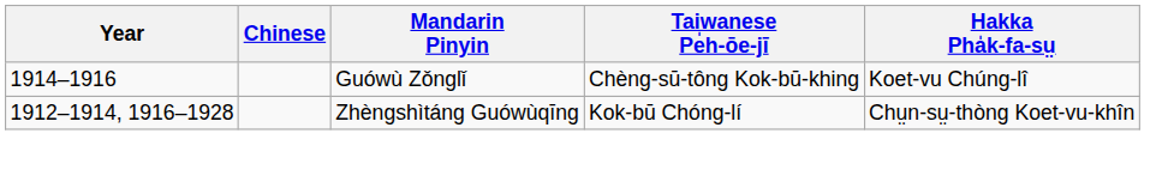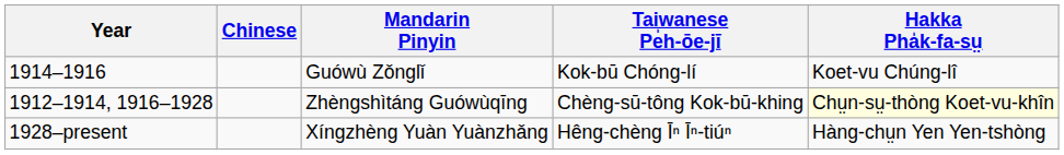 <table class=wikitable>
 <tr>
 <th>Year</th>
 <th><a href='#'>Chinese</a></th>
 <th><a href='#'>Mandarin</a><br><a href='#'>Pinyin</a></th>
 <th><a href='#'>Taiwanese</a><br><a href='#'>Pe̍h-ōe-jī</a></th>
 <th><a href='#'>Hakka</a><br><a href='#'>Pha̍k-fa-sṳ</a></th>
 </tr>
 <tr>
 <td>1914–1916</td>
 <td align=center></td>
 <td>Guówù Zǒnglǐ</td>
-<td>Chèng-sū-tông Kok-bū-khing</td>
+<td>Kok-bū Chóng-lí</td>
 <td>Koet-vu Chúng-lî</td>
 </tr>
 <tr>
 <td>1912–1914, 1916–1928</td>
 <td align=center></td>
 <td>Zhèngshìtáng Guówùqīng</td>
-<td>Kok-bū Chóng-lí</td>
-<td>Chṳn-sṳ-thòng Koet-vu-khîn</td>
+<td>Chèng-sū-tông Kok-bū-khing</td>
+<td style="background: lightyellow;">Chṳn-sṳ-thòng Koet-vu-khîn</td>
+</tr>
+<tr>
+<td>1928–present</td>
+<td align=center></td>
+<td>Xíngzhèng Yuàn Yuànzhǎng</td>
+<td>Hêng-chèng Īⁿ Īⁿ-tiúⁿ</td>
+<td>Hàng-chṳn Yen Yen-tshòng</td>
 </tr>
 </table>
